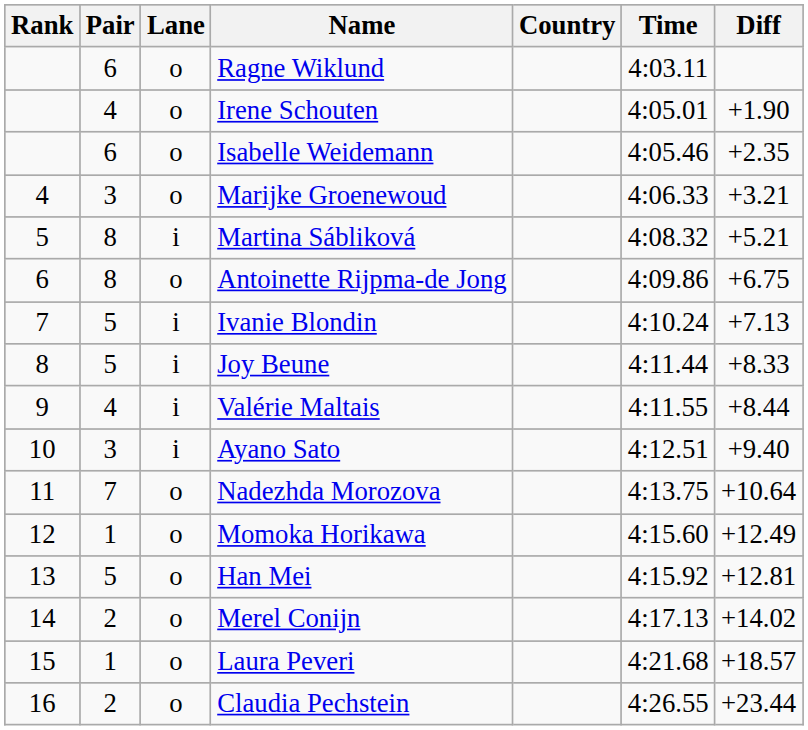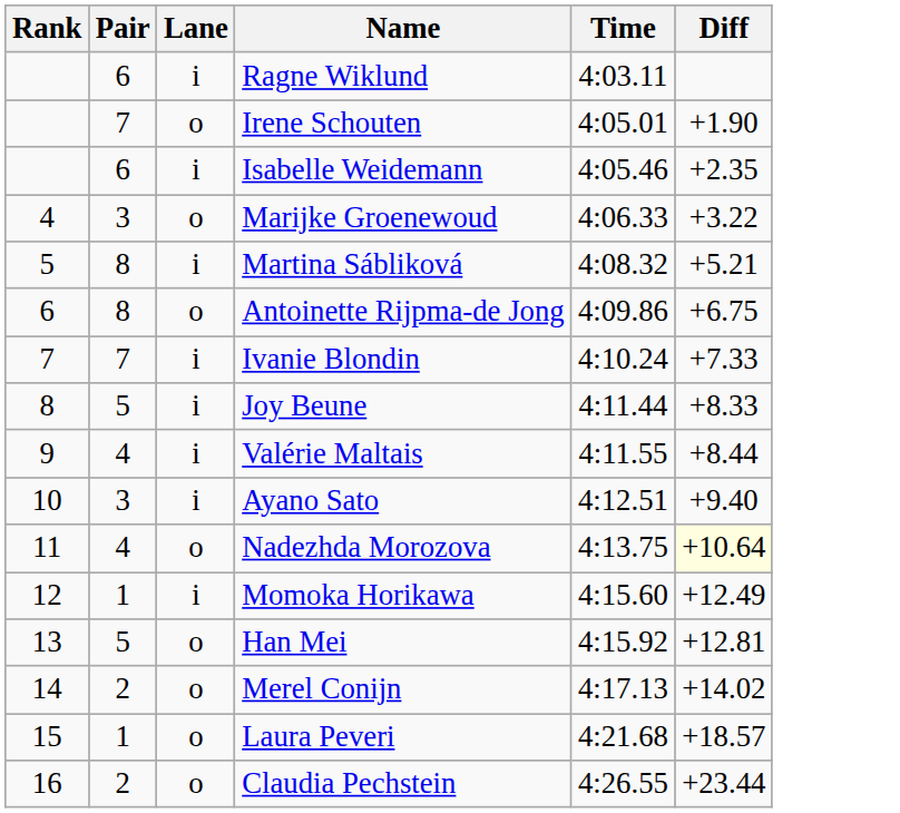 <table class="wikitable sortable" style="text-align:center">
 <tr>
 <th>Rank</th>
 <th>Pair</th>
 <th>Lane</th>
 <th>Name</th>
-<th>Country</th>
 <th>Time</th>
 <th>Diff</th>
 </tr>
 <tr>
 <td></td>
 <td>6</td>
-<td>o</td>
+<td>i</td>
 <td align=left><a href='#'>Ragne Wiklund</a></td>
-<td align=left></td>
 <td>4:03.11</td>
 <td></td>
 </tr>
 <tr>
 <td></td>
-<td>4</td>
+<td>7</td>
 <td>o</td>
 <td align=left><a href='#'>Irene Schouten</a></td>
-<td align=left></td>
 <td>4:05.01</td>
 <td>+1.90</td>
 </tr>
 <tr>
 <td></td>
 <td>6</td>
-<td>o</td>
+<td>i</td>
 <td align=left><a href='#'>Isabelle Weidemann</a></td>
-<td align=left></td>
 <td>4:05.46</td>
 <td>+2.35</td>
 </tr>
 <tr>
 <td>4</td>
 <td>3</td>
 <td>o</td>
 <td align=left><a href='#'>Marijke Groenewoud</a></td>
-<td align=left></td>
 <td>4:06.33</td>
-<td>+3.21</td>
+<td>+3.22</td>
 </tr>
 <tr>
 <td>5</td>
 <td>8</td>
 <td>i</td>
 <td align=left><a href='#'>Martina Sábliková</a></td>
-<td align=left></td>
 <td>4:08.32</td>
 <td>+5.21</td>
 </tr>
 <tr>
 <td>6</td>
 <td>8</td>
 <td>o</td>
 <td align=left><a href='#'>Antoinette Rijpma-de Jong</a></td>
-<td align=left></td>
 <td>4:09.86</td>
 <td>+6.75</td>
 </tr>
 <tr>
 <td>7</td>
-<td>5</td>
+<td>7</td>
 <td>i</td>
 <td align=left><a href='#'>Ivanie Blondin</a></td>
-<td align=left></td>
 <td>4:10.24</td>
-<td>+7.13</td>
+<td>+7.33</td>
 </tr>
 <tr>
 <td>8</td>
 <td>5</td>
 <td>i</td>
 <td align=left><a href='#'>Joy Beune</a></td>
-<td align=left></td>
 <td>4:11.44</td>
 <td>+8.33</td>
 </tr>
 <tr>
 <td>9</td>
 <td>4</td>
 <td>i</td>
 <td align=left><a href='#'>Valérie Maltais</a></td>
-<td align=left></td>
 <td>4:11.55</td>
 <td>+8.44</td>
 </tr>
 <tr>
 <td>10</td>
 <td>3</td>
 <td>i</td>
 <td align=left><a href='#'>Ayano Sato</a></td>
-<td align=left></td>
 <td>4:12.51</td>
 <td>+9.40</td>
 </tr>
 <tr>
 <td>11</td>
-<td>7</td>
+<td>4</td>
 <td>o</td>
 <td align=left><a href='#'>Nadezhda Morozova</a></td>
-<td align=left></td>
 <td>4:13.75</td>
-<td>+10.64</td>
+<td style="background: lightyellow;">+10.64</td>
 </tr>
 <tr>
 <td>12</td>
 <td>1</td>
-<td>o</td>
+<td>i</td>
 <td align=left><a href='#'>Momoka Horikawa</a></td>
-<td align=left></td>
 <td>4:15.60</td>
 <td>+12.49</td>
 </tr>
 <tr>
 <td>13</td>
 <td>5</td>
 <td>o</td>
 <td align=left><a href='#'>Han Mei</a></td>
-<td align=left></td>
 <td>4:15.92</td>
 <td>+12.81</td>
 </tr>
 <tr>
 <td>14</td>
 <td>2</td>
 <td>o</td>
 <td align=left><a href='#'>Merel Conijn</a></td>
-<td align=left></td>
 <td>4:17.13</td>
 <td>+14.02</td>
 </tr>
 <tr>
 <td>15</td>
 <td>1</td>
 <td>o</td>
 <td align=left><a href='#'>Laura Peveri</a></td>
-<td align=left></td>
 <td>4:21.68</td>
 <td>+18.57</td>
 </tr>
 <tr>
 <td>16</td>
 <td>2</td>
 <td>o</td>
 <td align=left><a href='#'>Claudia Pechstein</a></td>
-<td align=left></td>
 <td>4:26.55</td>
 <td>+23.44</td>
 </tr>
 </table>
